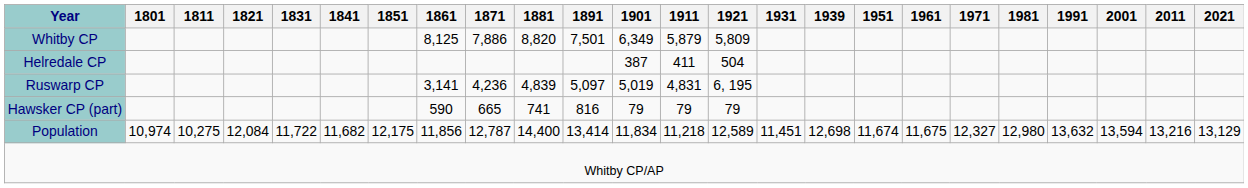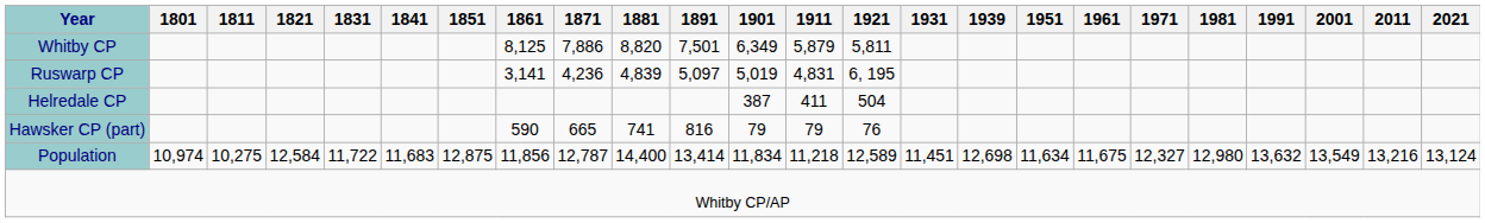 <table class="wikitable" style="border:0; text-align:center; line-height:120%;">
 <tr>
 <th style="background:#9cc; color:navy; height:17px;">Year</th>
 <th>1801</th>
 <th>1811</th>
 <th>1821</th>
 <th>1831</th>
 <th>1841</th>
 <th>1851</th>
 <th>1861</th>
 <th>1871</th>
 <th>1881</th>
 <th>1891</th>
 <th>1901</th>
 <th>1911</th>
 <th>1921</th>
 <th>1931</th>
 <th>1939</th>
 <th>1951</th>
 <th>1961</th>
 <th>1971</th>
 <th>1981</th>
 <th>1991</th>
 <th>2001</th>
 <th>2011</th>
 <th>2021</th>
 </tr>
 <tr style="text-align:center;">
 <td style="background:#9cc; color:navy; height:17px;">Whitby CP</td>
 <td></td>
 <td></td>
 <td></td>
 <td></td>
 <td></td>
 <td></td>
 <td>8,125</td>
 <td>7,886</td>
 <td>8,820</td>
 <td>7,501</td>
 <td>6,349</td>
 <td>5,879</td>
-<td>5,809</td>
+<td>5,811</td>
+<td></td>
+<td></td>
+<td></td>
+<td></td>
+<td></td>
+<td></td>
+<td></td>
+<td></td>
+<td></td>
+<td></td>
+</tr>
+<tr style="text-align:center;">
+<td style="background:#9cc; color:navy; height:17px;">Ruswarp CP</td>
+<td></td>
+<td></td>
+<td></td>
+<td></td>
+<td></td>
+<td></td>
+<td>3,141</td>
+<td>4,236</td>
+<td>4,839</td>
+<td>5,097</td>
+<td>5,019</td>
+<td>4,831</td>
+<td>6, 195</td>
 <td></td>
 <td></td>
 <td></td>
 <td></td>
 <td></td>
 <td></td>
 <td></td>
 <td></td>
 <td></td>
 <td></td>
 </tr>
 <tr style="text-align:center;">
 <td style="background:#9cc; color:navy; height:17px;">Helredale CP</td>
 <td></td>
 <td></td>
 <td></td>
 <td></td>
 <td></td>
 <td></td>
 <td></td>
 <td></td>
 <td></td>
 <td></td>
 <td>387</td>
 <td>411</td>
 <td>504</td>
 <td></td>
 <td></td>
 <td></td>
 <td></td>
 <td></td>
 <td></td>
 <td></td>
 <td></td>
 <td></td>
 <td></td>
 </tr>
 <tr style="text-align:center;">
-<td style="background:#9cc; color:navy; height:17px;">Ruswarp CP</td>
-<td></td>
-<td></td>
-<td></td>
-<td></td>
-<td></td>
-<td></td>
-<td>3,141</td>
-<td>4,236</td>
-<td>4,839</td>
-<td>5,097</td>
-<td>5,019</td>
-<td>4,831</td>
-<td>6, 195</td>
-<td></td>
-<td></td>
-<td></td>
-<td></td>
-<td></td>
-<td></td>
-<td></td>
-<td></td>
-<td></td>
-<td></td>
-</tr>
-<tr style="text-align:center;">
 <td style="background:#9cc; color:navy; height:17px;">Hawsker CP (part)</td>
 <td></td>
 <td></td>
 <td></td>
 <td></td>
 <td></td>
 <td></td>
 <td>590</td>
 <td>665</td>
 <td>741</td>
 <td>816</td>
 <td>79</td>
 <td>79</td>
-<td>79</td>
+<td>76</td>
 <td></td>
 <td></td>
 <td></td>
 <td></td>
 <td></td>
 <td></td>
 <td></td>
 <td></td>
 <td></td>
 <td></td>
 </tr>
 <tr style="text-align:center;">
 <td style="background:#9cc; color:navy; height:17px;">Population</td>
 <td>10,974</td>
 <td>10,275</td>
-<td>12,084</td>
+<td>12,584</td>
 <td>11,722</td>
-<td>11,682</td>
-<td>12,175</td>
+<td>11,683</td>
+<td>12,875</td>
 <td>11,856</td>
 <td>12,787</td>
 <td>14,400</td>
 <td>13,414</td>
 <td>11,834</td>
 <td>11,218</td>
 <td>12,589</td>
 <td>11,451</td>
 <td>12,698</td>
-<td>11,674</td>
+<td>11,634</td>
 <td>11,675</td>
 <td>12,327</td>
 <td>12,980</td>
 <td>13,632</td>
-<td>13,594</td>
+<td>13,549</td>
 <td>13,216</td>
-<td>13,129</td>
+<td>13,124</td>
 </tr>
 <tr>
 <td colspan="24" style="text-align:center;font-size:90%;"><br>Whitby CP/AP</td>
 </tr>
 </table>
